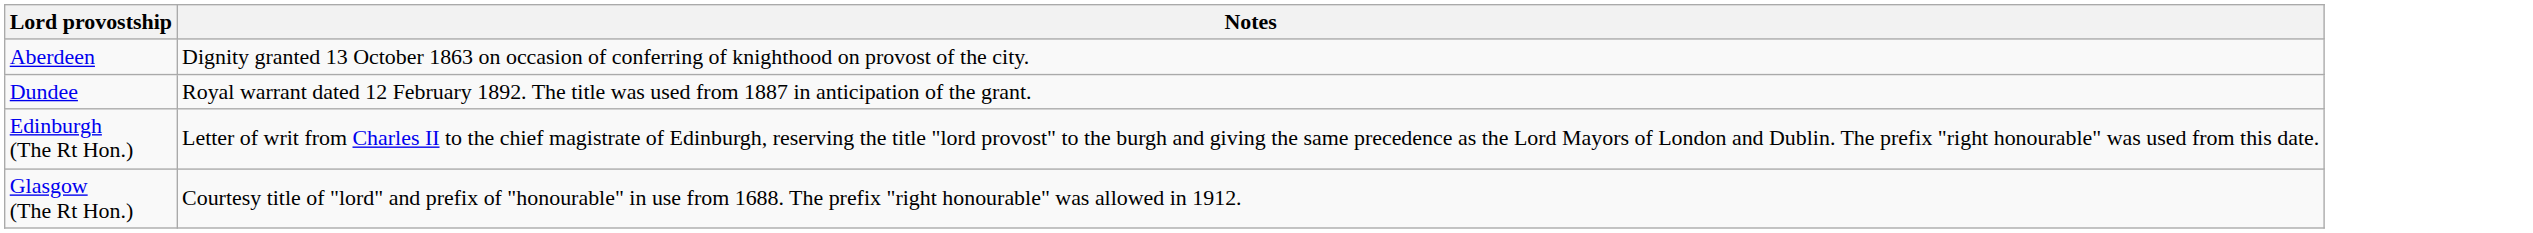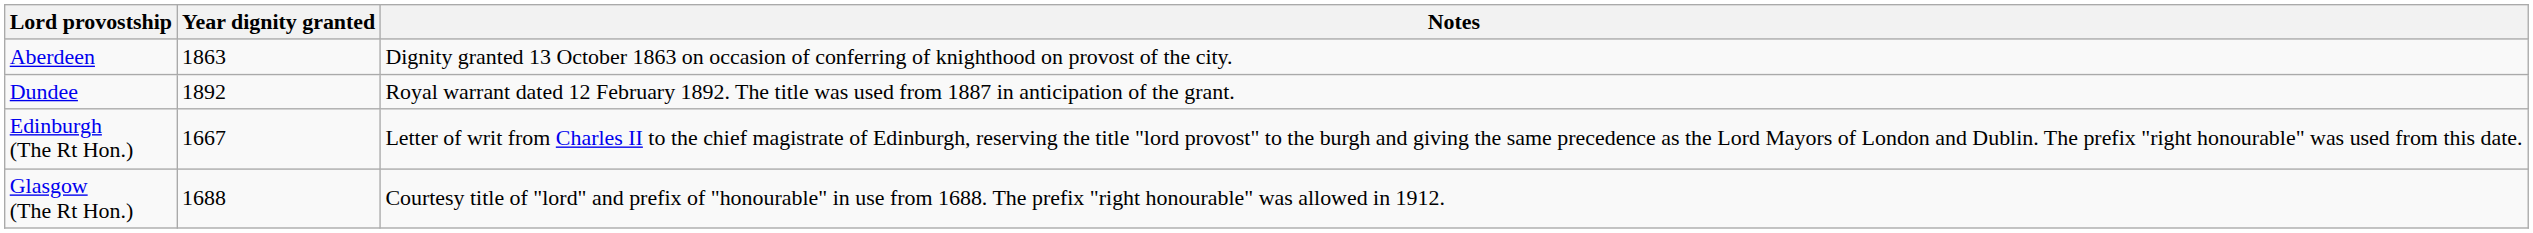 <table class="wikitable sortable">
 <tr>
 <th>Lord provostship</th>
+<th>Year dignity granted</th>
 <th>Notes</th>
 </tr>
 <tr>
 <td><a href='#'>Aberdeen</a></td>
+<td>1863</td>
 <td>Dignity granted 13 October 1863 on occasion of conferring of knighthood on provost of the city.</td>
 </tr>
 <tr>
 <td><a href='#'>Dundee</a></td>
+<td>1892</td>
 <td>Royal warrant dated 12 February 1892. The title was used from 1887 in anticipation of the grant.</td>
 </tr>
 <tr>
 <td><a href='#'>Edinburgh</a> <br>(The Rt Hon.)</td>
+<td>1667</td>
 <td>Letter of writ from <a href='#'>Charles II</a> to the chief magistrate of Edinburgh, reserving the title "lord provost" to the burgh and giving the same precedence as the Lord Mayors of London and Dublin. The prefix "right honourable" was used from this date.</td>
 </tr>
 <tr>
 <td><a href='#'>Glasgow</a><br>(The Rt Hon.)</td>
+<td>1688</td>
 <td>Courtesy title of "lord" and prefix of "honourable" in use from 1688. The prefix "right honourable" was allowed in 1912.</td>
 </tr>
 </table>
